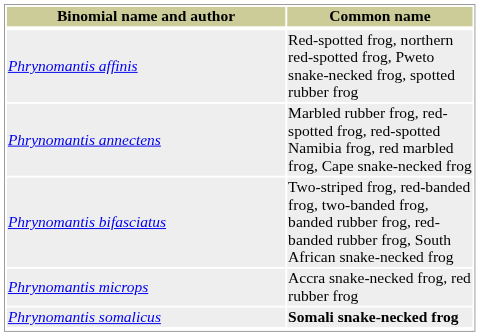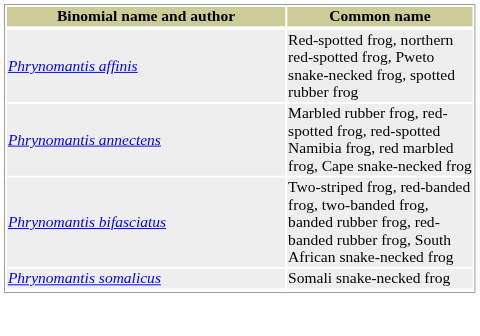 <table style="text-align:left; border:1px solid #999999; width: 55%">
 <tr style="background:#CCCC99; text-align: center; ">
 <th style="width: 60%; ">Binomial name and author</th>
 <th style="width: 40%; ">Common name</th>
 </tr>
 <tr>
 </tr>
 <tr style="background:#EEEEEE;">
 <td><em><a href='#'>Phrynomantis affinis</a></em> </td>
 <td>Red-spotted frog, northern red-spotted frog, Pweto snake-necked frog, spotted rubber frog</td>
 </tr>
 <tr style="background:#EEEEEE;">
 <td><em><a href='#'>Phrynomantis annectens</a></em> </td>
 <td>Marbled rubber frog, red-spotted frog, red-spotted Namibia frog, red marbled frog, Cape snake-necked frog</td>
 </tr>
 <tr style="background:#EEEEEE;">
 <td><em><a href='#'>Phrynomantis bifasciatus</a></em> </td>
 <td>Two-striped frog, red-banded frog, two-banded frog, banded rubber frog, red-banded rubber frog, South African snake-necked frog</td>
 </tr>
 <tr style="background:#EEEEEE;">
-<td><em><a href='#'>Phrynomantis microps</a></em> </td>
-<td>Accra snake-necked frog, red rubber frog</td>
-</tr>
-<tr style="background:#EEEEEE;">
 <td><em><a href='#'>Phrynomantis somalicus</a></em> </td>
-<td><strong>Somali snake-necked frog</strong></td>
+<td>Somali snake-necked frog</td>
 </tr>
 <tr>
 </tr>
 </table>
